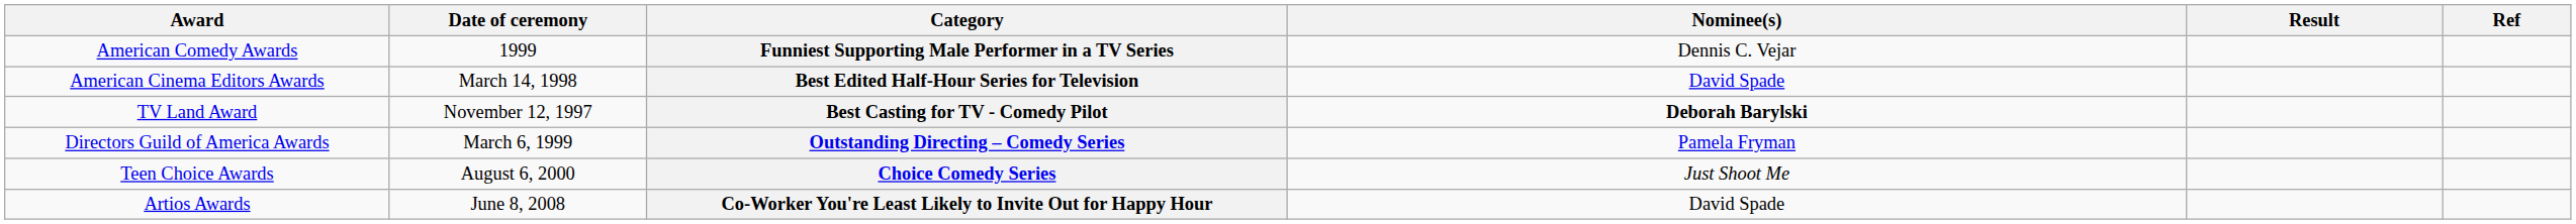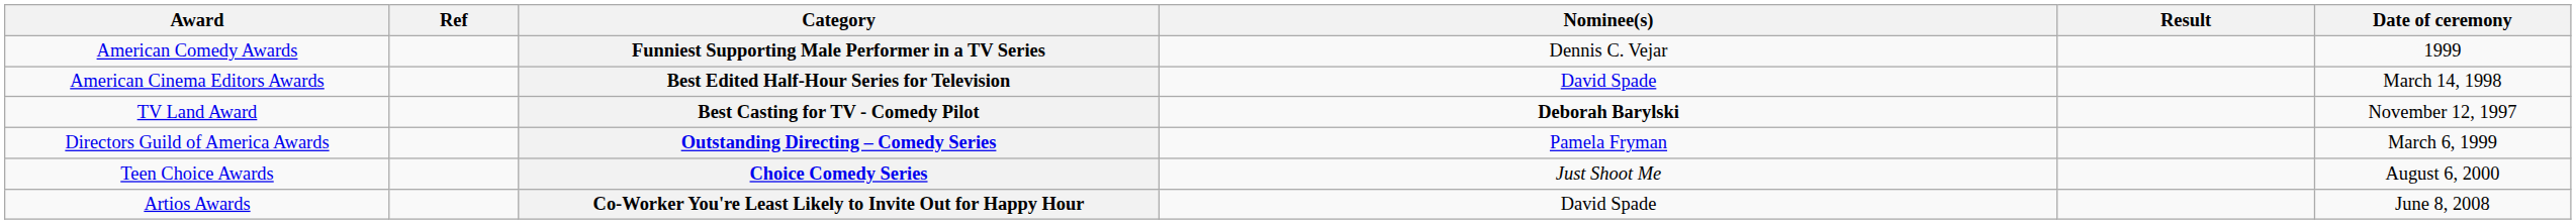 <table class="wikitable plainrowheaders" style="font-size: 90%; text-align:center" width=100%>
 <tr>
 <th scope="col" width="15%">Award</th>
-<th scope="col" width="10%">Date of ceremony</th>
+<th scope="col" width="5%">Ref</th>
 <th scope="col" width="25%">Category</th>
 <th scope="col" width="35%">Nominee(s)</th>
 <th scope="col" width="10%">Result</th>
-<th scope="col" width="5%">Ref</th>
+<th scope="col" width="10%">Date of ceremony</th>
 </tr>
 <tr>
 <td><a href='#'>American Comedy Awards</a></td>
-<td>1999</td>
+<td></td>
 <th scope="row" style="text-align:center">Funniest Supporting Male Performer in a TV Series</th>
 <td>Dennis C. Vejar<br></td>
 <td></td>
-<td></td>
+<td>1999</td>
 </tr>
 <tr>
 <td><a href='#'>American Cinema Editors Awards</a></td>
-<td>March 14, 1998</td>
+<td></td>
 <th scope="row" style="text-align:center">Best Edited Half-Hour Series for Television</th>
 <td><a href='#'>David Spade</a><br></td>
 <td></td>
-<td></td>
+<td>March 14, 1998</td>
 </tr>
 <tr>
 <td><a href='#'>TV Land Award</a></td>
-<td>November 12, 1997</td>
+<td></td>
 <th scope="row" style="text-align:center">Best Casting for TV - Comedy Pilot</th>
 <td><strong>Deborah Barylski</strong></td>
 <td></td>
-<td></td>
+<td>November 12, 1997</td>
 </tr>
 <tr>
 <td><a href='#'>Directors Guild of America Awards</a></td>
-<td>March 6, 1999</td>
+<td></td>
 <th scope="row" style="text-align:center"><a href='#'>Outstanding Directing – Comedy Series</a></th>
 <td><a href='#'>Pamela Fryman</a><br></td>
 <td></td>
-<td></td>
+<td>March 6, 1999</td>
 </tr>
 <tr>
 <td><a href='#'>Teen Choice Awards</a></td>
-<td>August 6, 2000</td>
+<td></td>
 <th scope="row" style="text-align:center"><a href='#'>Choice Comedy Series</a></th>
 <td><em>Just Shoot Me</em></td>
 <td></td>
-<td></td>
+<td>August 6, 2000</td>
 </tr>
 <tr>
 <td><a href='#'>Artios Awards</a></td>
-<td>June 8, 2008</td>
+<td></td>
 <th scope="row" style="text-align:center">Co-Worker You're Least Likely to Invite Out for Happy Hour</th>
 <td>David Spade</td>
 <td></td>
-<td></td>
+<td>June 8, 2008</td>
 </tr>
 </table>
